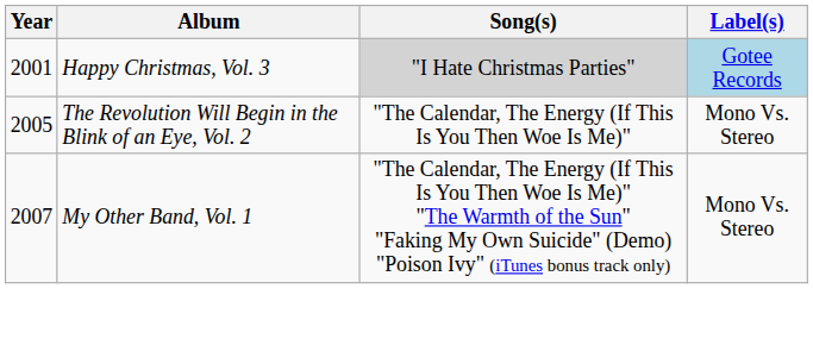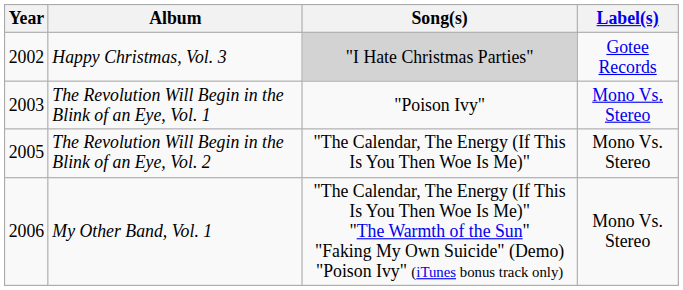 <table class="wikitable">
 <tr>
 <th>Year</th>
 <th>Album</th>
 <th>Song(s)</th>
 <th><a href='#'>Label(s)</a></th>
 </tr>
 <tr>
-<td style="text-align:center;">2001</td>
+<td style="text-align:center;">2002</td>
 <td style="text-align:left;"><em>Happy Christmas, Vol. 3</em></td>
 <td style="background: lightgrey; text-align:center;">"I Hate Christmas Parties"</td>
-<td style="background: lightblue; text-align:center;"><a href='#'>Gotee Records</a></td>
+<td style="text-align:center;"><a href='#'>Gotee Records</a></td>
+</tr>
+<tr>
+<td style="text-align:center;">2003</td>
+<td style="text-align:left;"><em>The Revolution Will Begin in the Blink of an Eye, Vol. 1</em></td>
+<td style="text-align:center;">"Poison Ivy"</td>
+<td style="text-align:center;"><a href='#'>Mono Vs. Stereo</a></td>
 </tr>
 <tr>
 <td style="text-align:center;">2005</td>
 <td style="text-align:left;"><em>The Revolution Will Begin in the Blink of an Eye, Vol. 2</em></td>
 <td style="text-align:center;">"The Calendar, The Energy (If This Is You Then Woe Is Me)"</td>
 <td style="text-align:center;">Mono Vs. Stereo</td>
 </tr>
 <tr>
-<td style="text-align:center;">2007</td>
+<td style="text-align:center;">2006</td>
 <td style="text-align:left;"><em>My Other Band, Vol. 1</em></td>
 <td style="text-align:center;">"The Calendar, The Energy (If This Is You Then Woe Is Me)"<br>"<a href='#'>The Warmth of the Sun</a>"<br>"Faking My Own Suicide" (Demo)<br>"Poison Ivy" <small>(<a href='#'>iTunes</a> bonus track only)</small></td>
 <td style="text-align:center;">Mono Vs. Stereo</td>
 </tr>
 </table>
